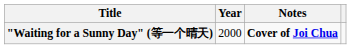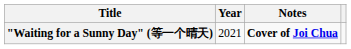 <table class="wikitable plainrowheaders" style="text-align:center">
 <tr>
 <th scope="col">Title</th>
 <th scope="col">Year</th>
 <th scope="col">Notes</th>
 <th></th>
 </tr>
 <tr>
 <th scope="row">"Waiting for a Sunny Day" (等一个晴天)</th>
-<td>2000</td>
+<td>2021</td>
 <td><strong>Cover of <a href='#'>Joi Chua</a></strong></td>
 <td></td>
 </tr>
 </table>
